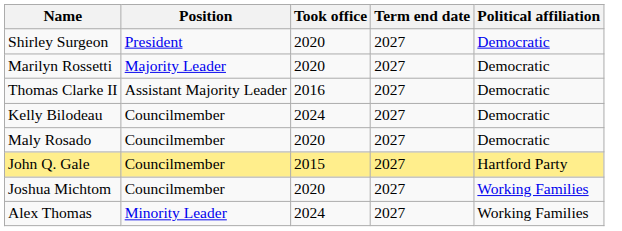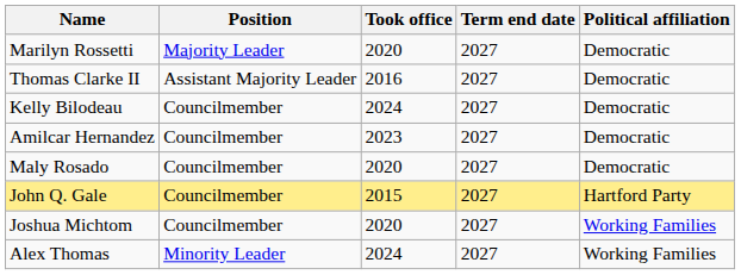 <table class="wikitable sortable">
 <tr>
 <th>Name</th>
 <th>Position</th>
 <th>Took office</th>
 <th>Term end date</th>
 <th>Political affiliation</th>
-</tr>
-<tr>
-<td>Shirley Surgeon</td>
-<td><a href='#'>President</a></td>
-<td>2020</td>
-<td>2027</td>
-<td><a href='#'>Democratic</a></td>
 </tr>
 <tr>
 <td>Marilyn Rossetti</td>
 <td><a href='#'>Majority Leader</a></td>
 <td>2020</td>
 <td>2027</td>
 <td>Democratic</td>
 </tr>
 <tr>
 <td>Thomas Clarke II</td>
 <td>Assistant Majority Leader</td>
 <td>2016</td>
 <td>2027</td>
 <td>Democratic</td>
 </tr>
 <tr>
 <td>Kelly Bilodeau</td>
 <td>Councilmember</td>
 <td>2024</td>
+<td>2027</td>
+<td>Democratic</td>
+</tr>
+<tr>
+<td>Amilcar Hernandez</td>
+<td>Councilmember</td>
+<td>2023</td>
 <td>2027</td>
 <td>Democratic</td>
 </tr>
 <tr>
 <td>Maly Rosado</td>
 <td>Councilmember</td>
 <td>2020</td>
 <td>2027</td>
 <td>Democratic</td>
 </tr>
 <tr style="background-color: #FFEE8C;">
 <td>John Q. Gale</td>
 <td>Councilmember</td>
 <td>2015</td>
 <td>2027</td>
 <td>Hartford Party</td>
 </tr>
 <tr>
 <td>Joshua Michtom</td>
 <td>Councilmember</td>
 <td>2020</td>
 <td>2027</td>
 <td><a href='#'>Working Families</a></td>
 </tr>
 <tr>
 <td>Alex Thomas</td>
 <td><a href='#'>Minority Leader</a></td>
 <td>2024</td>
 <td>2027</td>
 <td>Working Families</td>
 </tr>
 </table>
